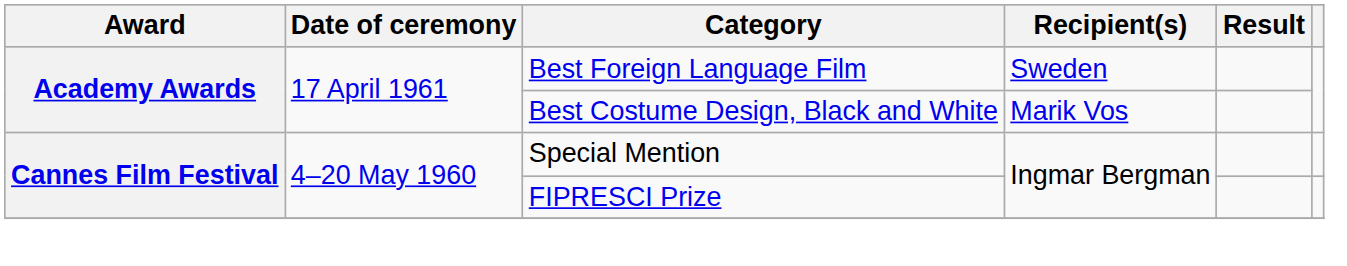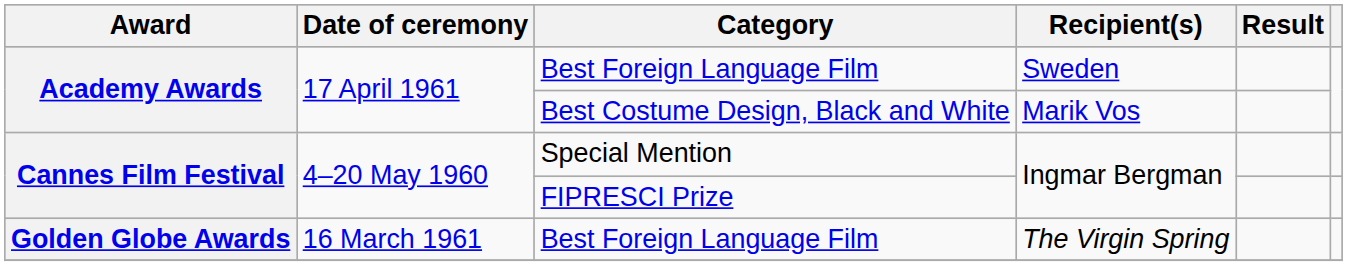 <table class="wikitable plainrowheaders sortable">
 <tr>
 <th scope="col">Award</th>
 <th scope="col">Date of ceremony</th>
 <th scope="col">Category</th>
 <th scope="col">Recipient(s)</th>
 <th scope="col">Result</th>
 <th scope="col" class="unsortable"></th>
 </tr>
 <tr>
 <th scope="row" rowspan=2><a href='#'>Academy Awards</a></th>
 <td rowspan="2"><a href='#'>17 April 1961</a></td>
 <td><a href='#'>Best Foreign Language Film</a></td>
 <td><a href='#'>Sweden</a></td>
 <td></td>
 <td rowspan="2"></td>
 </tr>
 <tr>
 <td><a href='#'>Best Costume Design, Black and White</a></td>
 <td><a href='#'>Marik Vos</a></td>
 <td></td>
 </tr>
 <tr>
 <th scope="row" rowspan=2><a href='#'>Cannes Film Festival</a></th>
 <td rowspan="2"><a href='#'>4–20 May 1960</a></td>
 <td>Special Mention</td>
 <td rowspan=2>Ingmar Bergman</td>
 <td></td>
 <td rowspan="1"></td>
 </tr>
 <tr>
 <td><a href='#'>FIPRESCI Prize</a></td>
 <td></td>
 <td></td>
 </tr>
 <tr>
+<th scope="row"><a href='#'>Golden Globe Awards</a></th>
+<td rowspan="1"><a href='#'>16 March 1961</a></td>
+<td><a href='#'>Best Foreign Language Film</a></td>
+<td><em>The Virgin Spring</em></td>
+<td></td>
+<td rowspan="1"></td>
+</tr>
+<tr>
 </tr>
 </table>
